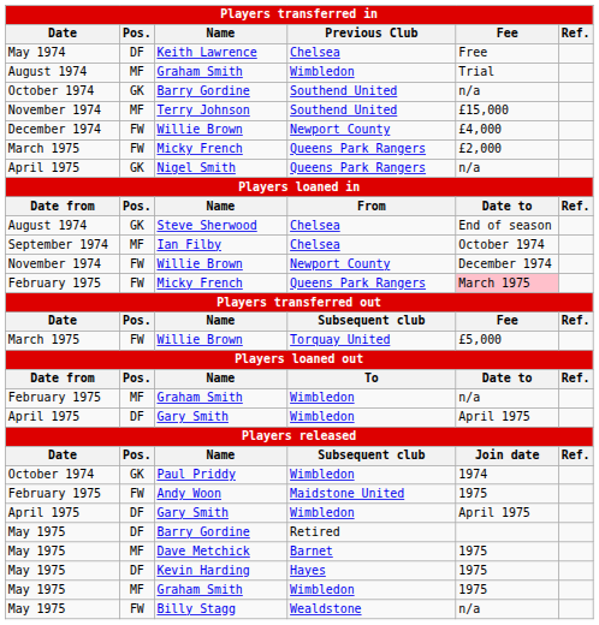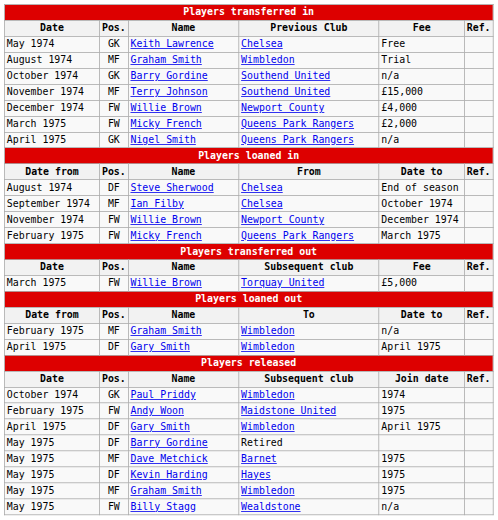 <table class="wikitable" style="font-size:95%;" cellpadding="1">
 <tr>
 <th colspan="6" style="background:#d00; color:white; text-align:center;">Players transferred in</th>
 </tr>
 <tr>
 <th style="width:140px;">Date</th>
 <th style="width:25px;">Pos.</th>
 <th style="width:175px;">Name</th>
 <th style="width:225px;">Previous Club</th>
 <th style="width:125px;">Fee</th>
 <th style="width:25px;">Ref.</th>
 </tr>
 <tr>
 <td>May 1974</td>
-<td style="text-align:center;">DF</td>
+<td style="text-align:center;">GK</td>
 <td> <a href='#'>Keith Lawrence</a></td>
 <td> <a href='#'>Chelsea</a></td>
 <td>Free</td>
 <td></td>
 </tr>
 <tr>
 <td>August 1974</td>
 <td style="text-align:center;">MF</td>
 <td> <a href='#'>Graham Smith</a></td>
 <td> <a href='#'>Wimbledon</a></td>
 <td>Trial</td>
 <td></td>
 </tr>
 <tr>
 <td>October 1974</td>
 <td style="text-align:center;">GK</td>
 <td> <a href='#'>Barry Gordine</a></td>
 <td> <a href='#'>Southend United</a></td>
 <td>n/a</td>
 <td></td>
 </tr>
 <tr>
 <td>November 1974</td>
 <td style="text-align:center;">MF</td>
 <td> <a href='#'>Terry Johnson</a></td>
 <td> <a href='#'>Southend United</a></td>
 <td>£15,000</td>
 <td></td>
 </tr>
 <tr>
 <td>December 1974</td>
 <td style="text-align:center;">FW</td>
 <td> <a href='#'>Willie Brown</a></td>
 <td> <a href='#'>Newport County</a></td>
 <td>£4,000</td>
 <td></td>
 </tr>
 <tr>
 <td>March 1975</td>
 <td style="text-align:center;">FW</td>
 <td> <a href='#'>Micky French</a></td>
 <td> <a href='#'>Queens Park Rangers</a></td>
 <td>£2,000</td>
 <td></td>
 </tr>
 <tr>
 <td>April 1975</td>
 <td style="text-align:center;">GK</td>
 <td> <a href='#'>Nigel Smith</a></td>
 <td> <a href='#'>Queens Park Rangers</a></td>
 <td>n/a</td>
 <td></td>
 </tr>
 <tr>
 <th colspan="6" style="background:#d00; color:white; text-align:center;">Players loaned in</th>
 </tr>
 <tr>
 <th>Date from</th>
 <th>Pos.</th>
 <th>Name</th>
 <th>From</th>
 <th>Date to</th>
 <th>Ref.</th>
 </tr>
 <tr>
 <td>August 1974</td>
-<td style="text-align:center;">GK</td>
+<td style="text-align:center;">DF</td>
 <td> <a href='#'>Steve Sherwood</a></td>
 <td> <a href='#'>Chelsea</a></td>
 <td>End of season</td>
 <td></td>
 </tr>
 <tr>
 <td>September 1974</td>
 <td style="text-align:center;">MF</td>
 <td> <a href='#'>Ian Filby</a></td>
 <td> <a href='#'>Chelsea</a></td>
 <td>October 1974</td>
 <td></td>
 </tr>
 <tr>
 <td>November 1974</td>
 <td style="text-align:center;">FW</td>
 <td> <a href='#'>Willie Brown</a></td>
 <td> <a href='#'>Newport County</a></td>
 <td>December 1974</td>
 <td></td>
 </tr>
 <tr>
 <td>February 1975</td>
 <td style="text-align:center;">FW</td>
 <td> <a href='#'>Micky French</a></td>
 <td> <a href='#'>Queens Park Rangers</a></td>
-<td style="background: pink;">March 1975</td>
+<td>March 1975</td>
 <td></td>
 </tr>
 <tr>
 <th colspan="6" style="background:#d00; color:white; text-align:center;">Players transferred out</th>
 </tr>
 <tr>
 <th>Date</th>
 <th>Pos.</th>
 <th>Name</th>
 <th>Subsequent club</th>
 <th>Fee</th>
 <th>Ref.</th>
 </tr>
 <tr>
 <td>March 1975</td>
 <td style="text-align:center;">FW</td>
 <td> <a href='#'>Willie Brown</a></td>
 <td> <a href='#'>Torquay United</a></td>
 <td>£5,000</td>
 <td></td>
 </tr>
 <tr>
 <th colspan="6" style="background:#d00; color:white; text-align:center;">Players loaned out</th>
 </tr>
 <tr>
 <th>Date from</th>
 <th>Pos.</th>
 <th>Name</th>
 <th>To</th>
 <th>Date to</th>
 <th>Ref.</th>
 </tr>
 <tr>
 <td>February 1975</td>
 <td style="text-align:center;">MF</td>
 <td> <a href='#'>Graham Smith</a></td>
 <td> <a href='#'>Wimbledon</a></td>
 <td>n/a</td>
 <td></td>
 </tr>
 <tr>
 <td>April 1975</td>
 <td style="text-align:center;">DF</td>
 <td> <a href='#'>Gary Smith</a></td>
 <td> <a href='#'>Wimbledon</a></td>
 <td>April 1975</td>
 <td></td>
 </tr>
 <tr>
 <th colspan="6" style="background:#d00; color:white; text-align:center;">Players released</th>
 </tr>
 <tr>
 <th>Date</th>
 <th>Pos.</th>
 <th>Name</th>
 <th>Subsequent club</th>
 <th>Join date</th>
 <th>Ref.</th>
 </tr>
 <tr>
 <td>October 1974</td>
 <td style="text-align:center;">GK</td>
 <td> <a href='#'>Paul Priddy</a></td>
 <td> <a href='#'>Wimbledon</a></td>
 <td>1974</td>
 <td></td>
 </tr>
 <tr>
 <td>February 1975</td>
 <td style="text-align:center;">FW</td>
 <td> <a href='#'>Andy Woon</a></td>
 <td> <a href='#'>Maidstone United</a></td>
 <td>1975</td>
 <td></td>
 </tr>
 <tr>
 <td>April 1975</td>
 <td style="text-align:center;">DF</td>
 <td> <a href='#'>Gary Smith</a></td>
 <td> <a href='#'>Wimbledon</a></td>
 <td>April 1975</td>
 <td></td>
 </tr>
 <tr>
 <td>May 1975</td>
 <td style="text-align:center;">DF</td>
 <td> <a href='#'>Barry Gordine</a></td>
 <td>Retired</td>
 <td></td>
 <td></td>
 </tr>
 <tr>
 <td>May 1975</td>
 <td style="text-align:center;">MF</td>
 <td> <a href='#'>Dave Metchick</a></td>
 <td> <a href='#'>Barnet</a></td>
 <td>1975</td>
 <td></td>
 </tr>
 <tr>
 <td>May 1975</td>
 <td style="text-align:center;">DF</td>
 <td> <a href='#'>Kevin Harding</a></td>
 <td> <a href='#'>Hayes</a></td>
 <td>1975</td>
 <td></td>
 </tr>
 <tr>
 <td>May 1975</td>
 <td style="text-align:center;">MF</td>
 <td> <a href='#'>Graham Smith</a></td>
 <td> <a href='#'>Wimbledon</a></td>
 <td>1975</td>
 <td></td>
 </tr>
 <tr>
 <td>May 1975</td>
 <td style="text-align:center;">FW</td>
 <td> <a href='#'>Billy Stagg</a></td>
 <td> <a href='#'>Wealdstone</a></td>
 <td>n/a</td>
 <td></td>
 </tr>
 </table>
